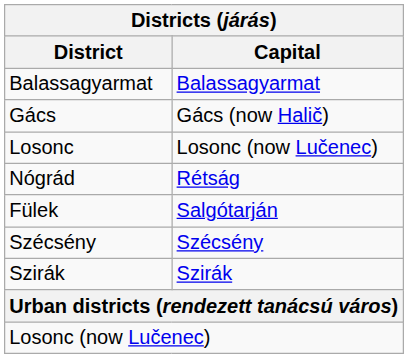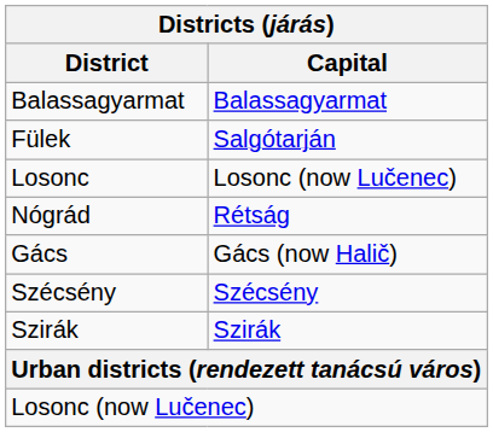 <table class="wikitable">
 <tr>
 <th colspan=2>Districts (<em>járás</em>)</th>
 </tr>
 <tr>
 <th>District</th>
 <th>Capital</th>
 </tr>
 <tr>
 <td> Balassagyarmat</td>
 <td><a href='#'>Balassagyarmat</a></td>
 </tr>
 <tr>
-<td> Gács</td>
-<td>Gács (now <a href='#'>Halič</a>)</td>
+<td> Fülek</td>
+<td><a href='#'>Salgótarján</a></td>
 </tr>
 <tr>
 <td> Losonc</td>
 <td>Losonc (now <a href='#'>Lučenec</a>)</td>
 </tr>
 <tr>
 <td> Nógrád</td>
 <td><a href='#'>Rétság</a></td>
 </tr>
 <tr>
-<td> Fülek</td>
-<td><a href='#'>Salgótarján</a></td>
+<td> Gács</td>
+<td>Gács (now <a href='#'>Halič</a>)</td>
 </tr>
 <tr>
 <td> Szécsény</td>
 <td><a href='#'>Szécsény</a></td>
 </tr>
 <tr>
 <td> Szirák</td>
 <td><a href='#'>Szirák</a></td>
 </tr>
 <tr>
 <th colspan=2>Urban districts (<em>rendezett tanácsú város</em>)</th>
 </tr>
 <tr>
 <td colspan=2> Losonc (now <a href='#'>Lučenec</a>)</td>
 </tr>
 </table>
